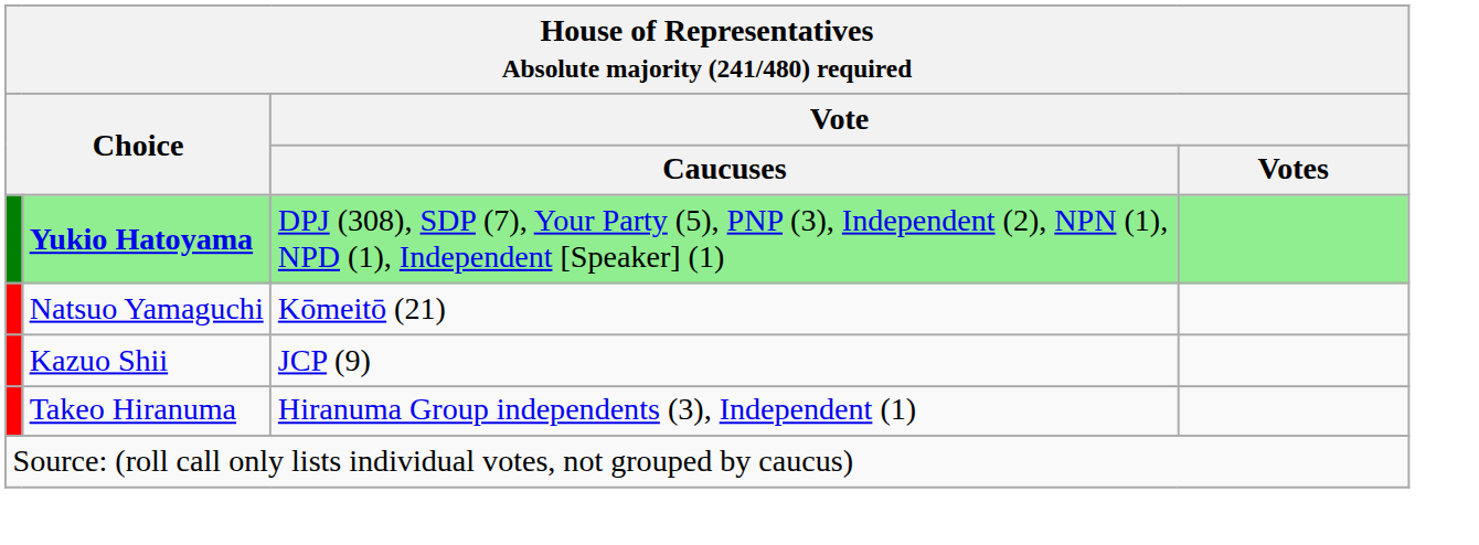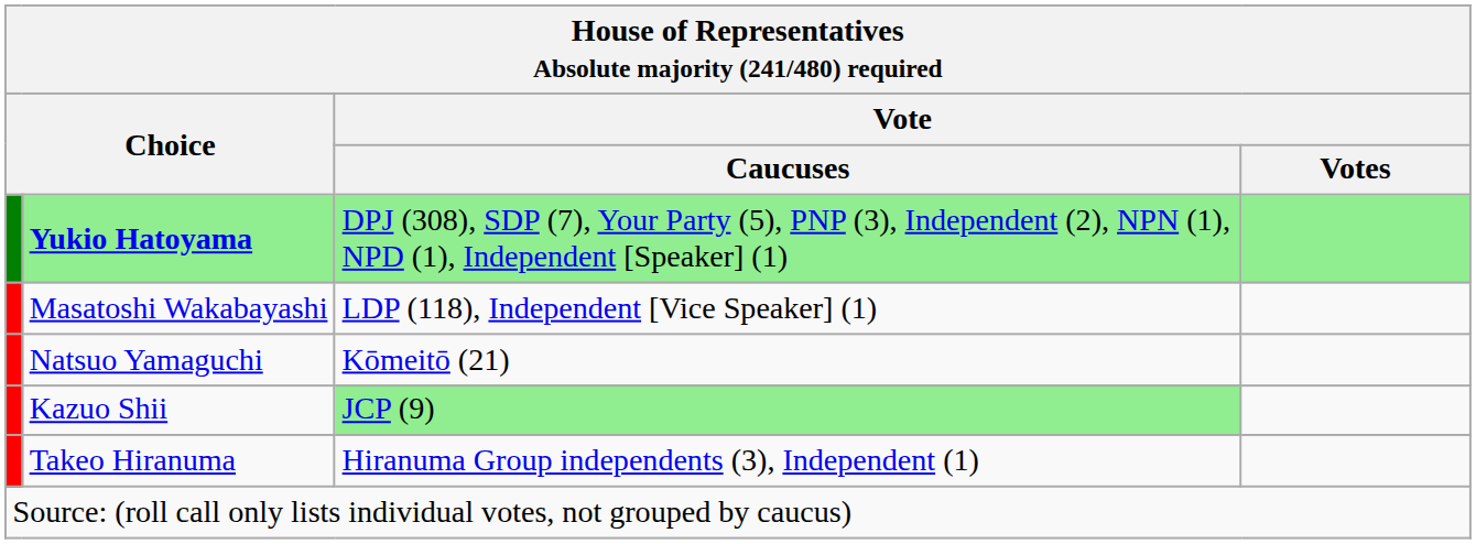 <table class="wikitable" style="font-size:90%;">
 <tr>
 <th colspan="4">House of Representatives <br> <small>Absolute majority (241/480) required</small></th>
 </tr>
 <tr>
 <th align="left" rowspan="2" colspan="2" width="100">Choice</th>
 <th colspan="2">Vote</th>
 </tr>
 <tr>
 <th width="415">Caucuses</th>
 <th width="100">Votes</th>
 </tr>
 <tr style="background:lightgreen;">
 <td width="1" bgcolor="green"></td>
 <td align="left"><strong><a href='#'>Yukio Hatoyama</a></strong></td>
 <td><a href='#'>DPJ</a> (308), <a href='#'>SDP</a> (7), <a href='#'>Your Party</a> (5), <a href='#'>PNP</a> (3), <a href='#'>Independent</a> (2), <a href='#'>NPN</a> (1), <a href='#'>NPD</a> (1), <a href='#'>Independent</a> [Speaker] (1)</td>
 <td></td>
 </tr>
 <tr>
 <td bgcolor="red"></td>
+<td align="left"><a href='#'>Masatoshi Wakabayashi</a></td>
+<td><a href='#'>LDP</a> (118), <a href='#'>Independent</a> [Vice Speaker] (1)</td>
+<td></td>
+</tr>
+<tr>
+<td bgcolor="red"></td>
 <td align="left"><a href='#'>Natsuo Yamaguchi</a></td>
 <td><a href='#'>Kōmeitō</a> (21)</td>
 <td></td>
 </tr>
 <tr>
 <td bgcolor="red"></td>
 <td align="left"><a href='#'>Kazuo Shii</a></td>
-<td><a href='#'>JCP</a> (9)</td>
+<td style="background: lightgreen;"><a href='#'>JCP</a> (9)</td>
 <td></td>
 </tr>
 <tr>
 <td bgcolor="red"></td>
 <td align="left"><a href='#'>Takeo Hiranuma</a></td>
 <td><a href='#'>Hiranuma Group independents</a> (3), <a href='#'>Independent</a> (1)</td>
 <td></td>
 </tr>
 <tr>
 <td colspan="4">Source:  (roll call only lists individual votes, not grouped by caucus)</td>
 </tr>
 </table>
